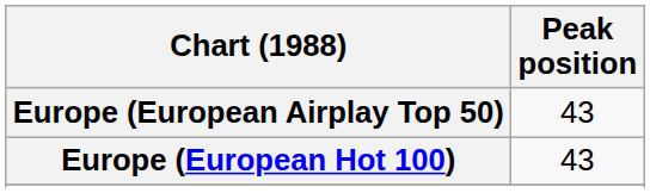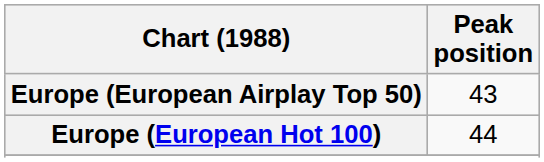 <table class="wikitable sortable plainrowheaders">
 <tr>
 <th>Chart (1988)</th>
 <th>Peak<br>position</th>
 </tr>
 <tr>
 <th scope="row">Europe (European Airplay Top 50)</th>
 <td align="center">43</td>
 </tr>
 <tr>
 <th scope="row">Europe (<a href='#'>European Hot 100</a>)</th>
-<td align="center">43</td>
+<td align="center">44</td>
 </tr>
 <tr>
 </tr>
 <tr>
 </tr>
 </table>
